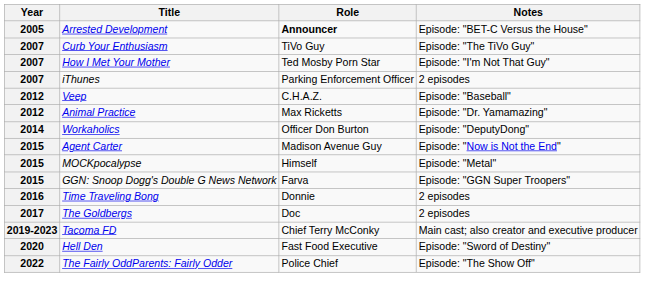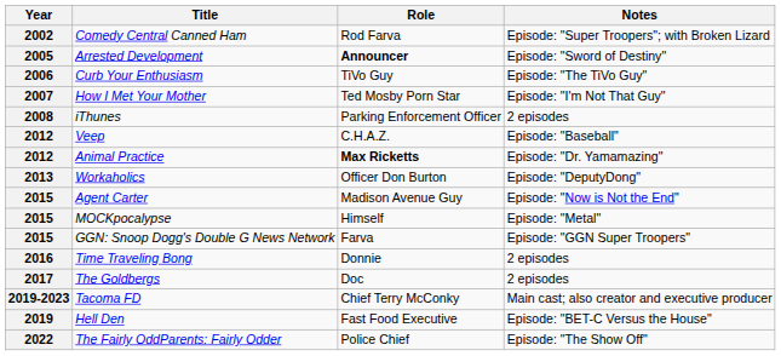 <table class="wikitable plainrowheaders sortable">
 <tr>
 <th scope="col">Year</th>
 <th scope="col">Title</th>
 <th scope="col">Role</th>
 <th scope="col" class="unsortable">Notes</th>
 </tr>
 <tr>
+<th scope="row">2002</th>
+<td><em><a href='#'>Comedy Central</a> Canned Ham</em></td>
+<td>Rod Farva</td>
+<td>Episode: "Super Troopers"; with Broken Lizard</td>
+</tr>
+<tr>
 <th scope="row">2005</th>
 <td><em><a href='#'>Arrested Development</a></em></td>
 <td><strong>Announcer</strong></td>
-<td>Episode: "BET-C Versus the House"</td>
+<td>Episode: "Sword of Destiny"</td>
 </tr>
 <tr>
-<th scope="row">2007</th>
+<th scope="row">2006</th>
 <td><em><a href='#'>Curb Your Enthusiasm</a></em></td>
 <td>TiVo Guy</td>
 <td>Episode: "The TiVo Guy"</td>
 </tr>
 <tr>
 <th scope="row">2007</th>
 <td><em><a href='#'>How I Met Your Mother</a></em></td>
 <td>Ted Mosby Porn Star</td>
 <td>Episode: "I'm Not That Guy"</td>
 </tr>
 <tr>
-<th scope="row">2007</th>
+<th scope="row">2008</th>
 <td><em>iThunes</em></td>
 <td>Parking Enforcement Officer</td>
 <td>2 episodes</td>
 </tr>
 <tr>
 <th scope="row">2012</th>
 <td><em><a href='#'>Veep</a></em></td>
 <td>C.H.A.Z.</td>
 <td>Episode: "Baseball"</td>
 </tr>
 <tr>
 <th scope="row">2012</th>
 <td><em><a href='#'>Animal Practice</a></em></td>
-<td>Max Ricketts</td>
+<td><strong>Max Ricketts</strong></td>
 <td>Episode: "Dr. Yamamazing"</td>
 </tr>
 <tr>
-<th scope="row">2014</th>
+<th scope="row">2013</th>
 <td><em><a href='#'>Workaholics</a></em></td>
 <td>Officer Don Burton</td>
 <td>Episode: "DeputyDong"</td>
 </tr>
 <tr>
 <th scope="row">2015</th>
 <td><em><a href='#'>Agent Carter</a></em></td>
 <td>Madison Avenue Guy</td>
 <td>Episode: "<a href='#'>Now is Not the End</a>"</td>
 </tr>
 <tr>
 <th scope="row">2015</th>
 <td><em>MOCKpocalypse</em></td>
 <td>Himself</td>
 <td>Episode: "Metal"</td>
 </tr>
 <tr>
 <th scope="row">2015</th>
 <td><em>GGN: Snoop Dogg's Double G News Network</em></td>
 <td>Farva</td>
 <td>Episode: "GGN Super Troopers"</td>
 </tr>
 <tr>
 <th scope="row">2016</th>
 <td><em><a href='#'>Time Traveling Bong</a></em></td>
 <td>Donnie</td>
 <td>2 episodes</td>
 </tr>
 <tr>
 <th scope="row">2017</th>
 <td><em><a href='#'>The Goldbergs</a></em></td>
 <td>Doc</td>
 <td>2 episodes</td>
 </tr>
 <tr>
 <th scope="row">2019-2023</th>
 <td><em><a href='#'>Tacoma FD</a></em></td>
 <td>Chief Terry McConky</td>
 <td>Main cast; also creator and executive producer</td>
 </tr>
 <tr>
-<th scope="row">2020</th>
+<th scope="row">2019</th>
 <td><em><a href='#'>Hell Den</a></em></td>
 <td>Fast Food Executive</td>
-<td>Episode: "Sword of Destiny"</td>
+<td>Episode: "BET-C Versus the House"</td>
 </tr>
 <tr>
 <th scope="row">2022</th>
 <td><em><a href='#'>The Fairly OddParents: Fairly Odder</a></em></td>
 <td>Police Chief</td>
 <td>Episode: "The Show Off"</td>
 </tr>
 </table>
